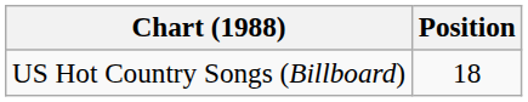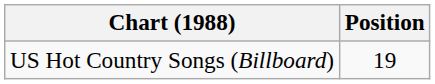 <table class="wikitable">
 <tr>
 <th>Chart (1988)</th>
 <th>Position</th>
 </tr>
 <tr>
 <td>US Hot Country Songs (<em>Billboard</em>)</td>
-<td align="center">18</td>
+<td align="center">19</td>
 </tr>
 </table>
